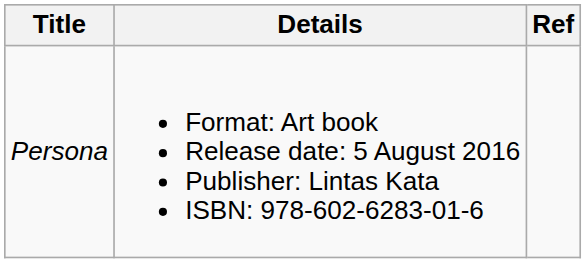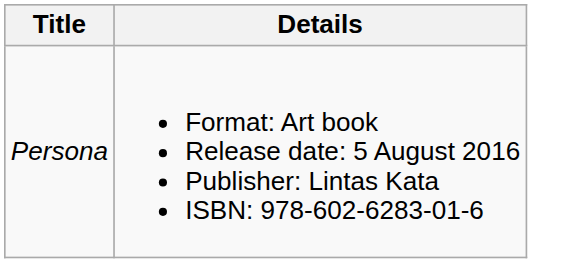 <table class="wikitable">
 <tr>
 <th>Title</th>
 <th>Details</th>
-<th>Ref</th>
 </tr>
 <tr>
 <td><em>Persona</em></td>
 <td><br><ul><li>Format: Art book</li><li>Release date: 5 August 2016</li><li>Publisher: Lintas Kata</li><li>ISBN: 978-602-6283-01-6</li></ul></td>
-<td></td>
 </tr>
 </table>
